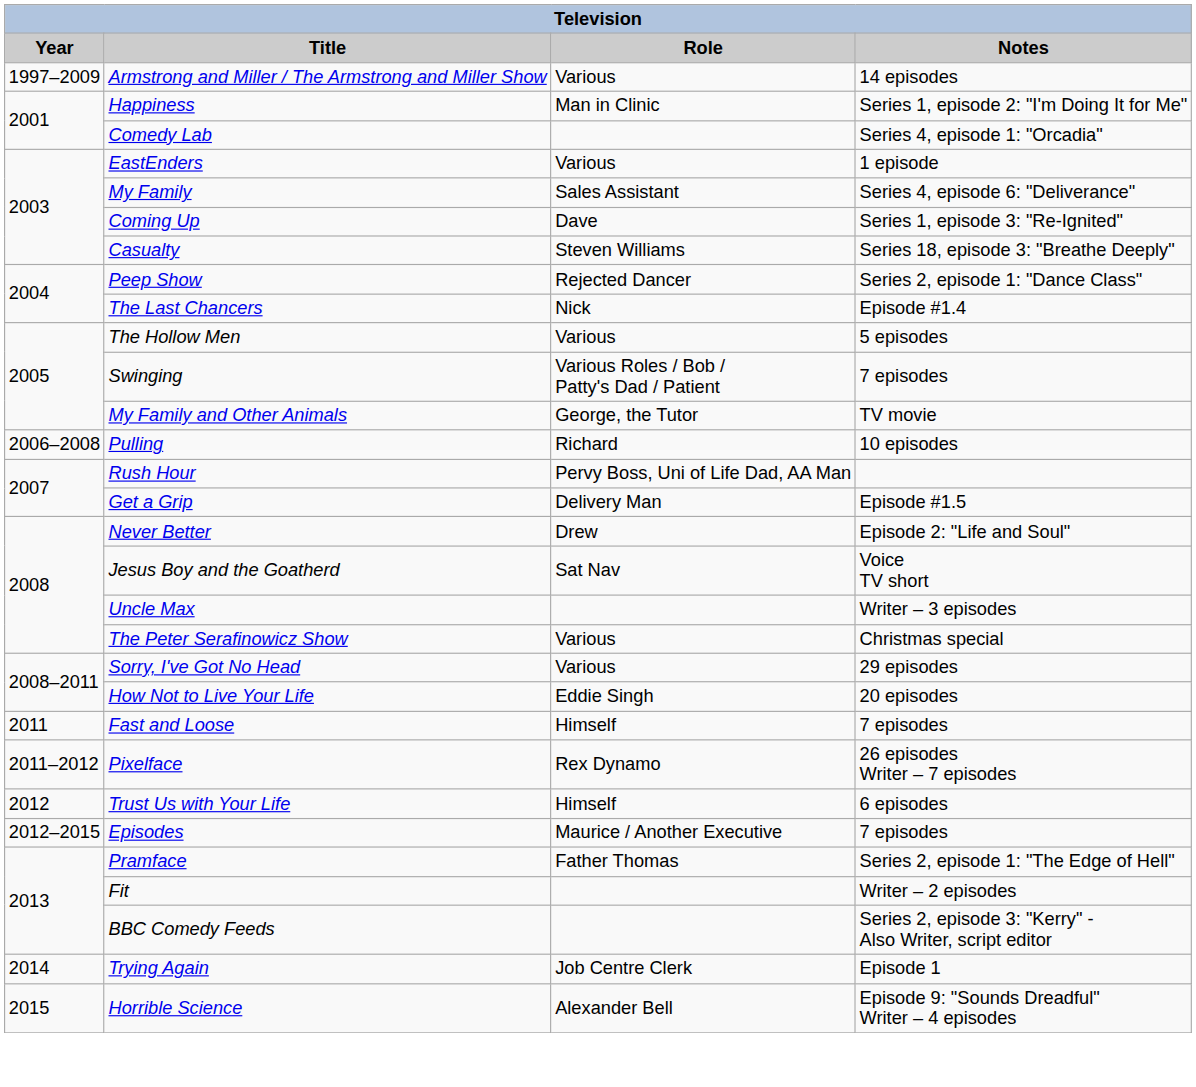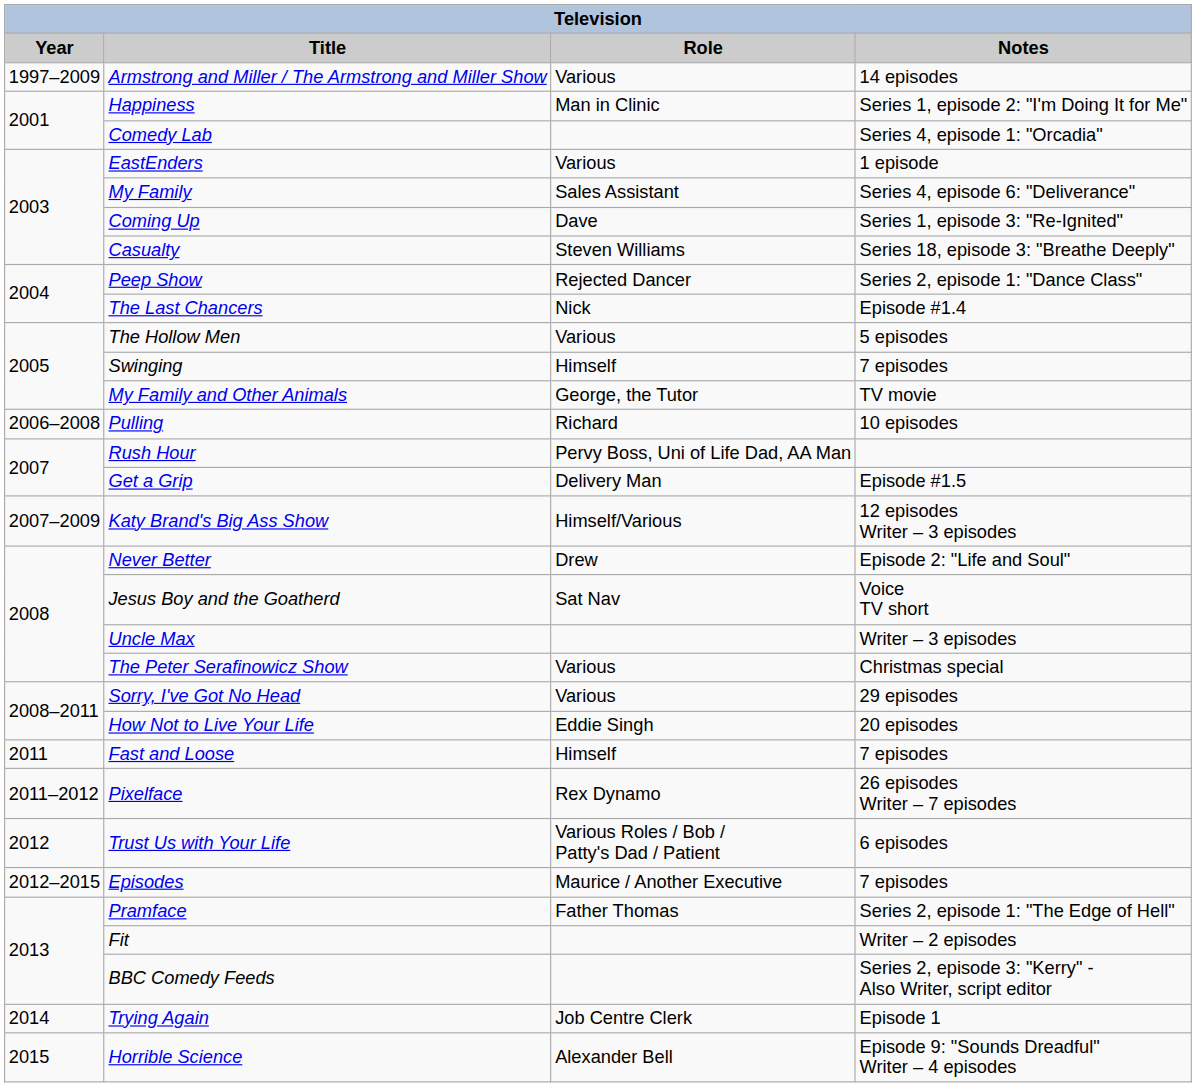 <table class="wikitable">
 <tr>
 <th colspan=4 style="background:#B0C4DE;">Television</th>
 </tr>
 <tr>
 <th style="background: #CCCCCC;">Year</th>
 <th style="background: #CCCCCC;">Title</th>
 <th style="background: #CCCCCC;">Role</th>
 <th style="background: #CCCCCC;">Notes</th>
 </tr>
 <tr>
 <td>1997–2009</td>
 <td><em><a href='#'>Armstrong and Miller / The Armstrong and Miller Show</a></em></td>
 <td>Various</td>
 <td>14 episodes</td>
 </tr>
 <tr>
 <td rowspan=2>2001</td>
 <td><em><a href='#'>Happiness</a></em></td>
 <td>Man in Clinic</td>
 <td>Series 1, episode 2: "I'm Doing It for Me"</td>
 </tr>
 <tr>
 <td><em><a href='#'>Comedy Lab</a></em></td>
 <td></td>
 <td>Series 4, episode 1: "Orcadia"</td>
 </tr>
 <tr>
 <td rowspan=4>2003</td>
 <td><em><a href='#'>EastEnders</a></em></td>
 <td>Various</td>
 <td>1 episode</td>
 </tr>
 <tr>
 <td><em><a href='#'>My Family</a></em></td>
 <td>Sales Assistant</td>
 <td>Series 4, episode 6: "Deliverance"</td>
 </tr>
 <tr>
 <td><em><a href='#'>Coming Up</a></em></td>
 <td>Dave</td>
 <td>Series 1, episode 3: "Re-Ignited"</td>
 </tr>
 <tr>
 <td><em><a href='#'>Casualty</a></em></td>
 <td>Steven Williams</td>
 <td>Series 18, episode 3: "Breathe Deeply"</td>
 </tr>
 <tr>
 <td rowspan=2>2004</td>
 <td><em><a href='#'>Peep Show</a></em></td>
 <td>Rejected Dancer</td>
 <td>Series 2, episode 1: "Dance Class"</td>
 </tr>
 <tr>
 <td><em><a href='#'>The Last Chancers</a></em></td>
 <td>Nick</td>
 <td>Episode #1.4</td>
 </tr>
 <tr>
 <td rowspan=3>2005</td>
 <td><em>The Hollow Men</em></td>
 <td>Various</td>
 <td>5 episodes</td>
 </tr>
 <tr>
 <td><em>Swinging</em></td>
-<td>Various Roles / Bob /<br> Patty's Dad / Patient</td>
+<td>Himself</td>
 <td>7 episodes</td>
 </tr>
 <tr>
 <td><em><a href='#'>My Family and Other Animals</a></em></td>
 <td>George, the Tutor</td>
 <td>TV movie</td>
 </tr>
 <tr>
 <td>2006–2008</td>
 <td><em><a href='#'>Pulling</a></em></td>
 <td>Richard</td>
 <td>10 episodes</td>
 </tr>
 <tr>
 <td rowspan=2>2007</td>
 <td><em><a href='#'>Rush Hour</a></em></td>
 <td>Pervy Boss, Uni of Life Dad, AA Man</td>
 <td></td>
 </tr>
 <tr>
 <td><em><a href='#'>Get a Grip</a></em></td>
 <td>Delivery Man</td>
 <td>Episode #1.5</td>
+</tr>
+<tr>
+<td>2007–2009</td>
+<td><em><a href='#'>Katy Brand's Big Ass Show</a></em></td>
+<td>Himself/Various</td>
+<td>12 episodes<br> Writer – 3 episodes</td>
 </tr>
 <tr>
 <td rowspan=4>2008</td>
 <td><em><a href='#'>Never Better</a></em></td>
 <td>Drew</td>
 <td>Episode 2: "Life and Soul"</td>
 </tr>
 <tr>
 <td><em>Jesus Boy and the Goatherd</em></td>
 <td>Sat Nav</td>
 <td>Voice<br> TV short</td>
 </tr>
 <tr>
 <td><em><a href='#'>Uncle Max</a></em></td>
 <td></td>
 <td>Writer – 3 episodes</td>
 </tr>
 <tr>
 <td><em><a href='#'>The Peter Serafinowicz Show</a></em></td>
 <td>Various</td>
 <td>Christmas special</td>
 </tr>
 <tr>
 <td rowspan=2>2008–2011</td>
 <td><em><a href='#'>Sorry, I've Got No Head</a></em></td>
 <td>Various</td>
 <td>29 episodes</td>
 </tr>
 <tr>
 <td><em><a href='#'>How Not to Live Your Life</a></em></td>
 <td>Eddie Singh</td>
 <td>20 episodes</td>
 </tr>
 <tr>
 <td>2011</td>
 <td><em><a href='#'>Fast and Loose</a></em></td>
 <td>Himself</td>
 <td>7 episodes</td>
 </tr>
 <tr>
 <td>2011–2012</td>
 <td><em><a href='#'>Pixelface</a></em></td>
 <td>Rex Dynamo</td>
 <td>26 episodes<br> Writer – 7 episodes</td>
 </tr>
 <tr>
 <td>2012</td>
 <td><em><a href='#'>Trust Us with Your Life</a></em></td>
-<td>Himself</td>
+<td>Various Roles / Bob /<br> Patty's Dad / Patient</td>
 <td>6 episodes</td>
 </tr>
 <tr>
 <td>2012–2015</td>
 <td><em><a href='#'>Episodes</a></em></td>
 <td>Maurice / Another Executive</td>
 <td>7 episodes</td>
 </tr>
 <tr>
 <td rowspan=3>2013</td>
 <td><em><a href='#'>Pramface</a></em></td>
 <td>Father Thomas</td>
 <td>Series 2, episode 1: "The Edge of Hell"</td>
 </tr>
 <tr>
 <td><em>Fit</em></td>
 <td></td>
 <td>Writer – 2 episodes</td>
 </tr>
 <tr>
 <td><em>BBC Comedy Feeds</em></td>
 <td></td>
 <td>Series 2, episode 3: "Kerry" -<br> Also Writer, script editor</td>
 </tr>
 <tr>
 <td>2014</td>
 <td><em><a href='#'>Trying Again</a></em></td>
 <td>Job Centre Clerk</td>
 <td>Episode 1</td>
 </tr>
 <tr>
 <td>2015</td>
 <td><em><a href='#'>Horrible Science</a></em></td>
 <td>Alexander Bell</td>
 <td>Episode 9: "Sounds Dreadful"<br> Writer – 4 episodes</td>
 </tr>
 </table>
